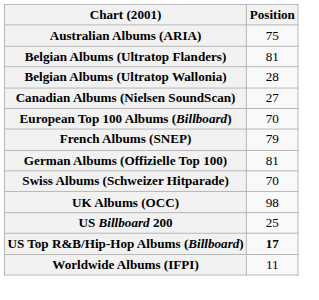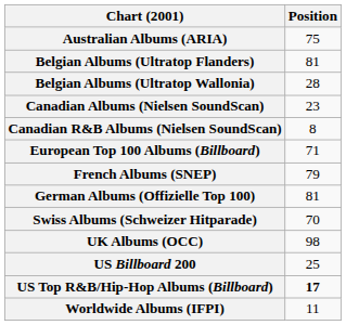 <table class="wikitable sortable plainrowheaders" style="text-align:center">
 <tr>
 <th scope="col">Chart (2001)</th>
 <th scope="col">Position</th>
 </tr>
 <tr>
 <th scope="row">Australian Albums (ARIA)</th>
 <td style="text-align:center;">75</td>
 </tr>
 <tr>
 <th scope="row">Belgian Albums (Ultratop Flanders)</th>
 <td style="text-align:center;">81</td>
 </tr>
 <tr>
 <th scope="row">Belgian Albums (Ultratop Wallonia)</th>
 <td style="text-align:center;">28</td>
 </tr>
 <tr>
 <th scope="row">Canadian Albums (Nielsen SoundScan) </th>
-<td>27</td>
+<td>23</td>
+</tr>
+<tr>
+<th scope="row">Canadian R&B Albums (Nielsen SoundScan)</th>
+<td>8</td>
 </tr>
 <tr>
 <th scope="row">European Top 100 Albums (<em>Billboard</em>)</th>
-<td align="center">70</td>
+<td align="center">71</td>
 </tr>
 <tr>
 <th scope="row">French Albums (SNEP)</th>
 <td style="text-align:center;">79</td>
 </tr>
 <tr>
 <th scope="row">German Albums (Offizielle Top 100)</th>
 <td align="center">81</td>
 </tr>
 <tr>
 <th scope="row">Swiss Albums (Schweizer Hitparade)</th>
 <td style="text-align:center;">70</td>
 </tr>
 <tr>
 <th scope="row">UK Albums (OCC)</th>
 <td style="text-align:center;">98</td>
 </tr>
 <tr>
 <th scope="row">US <em>Billboard</em> 200</th>
 <td style="text-align:center;">25</td>
 </tr>
 <tr>
 <th scope="row">US Top R&B/Hip-Hop Albums (<em>Billboard</em>)</th>
 <td style="text-align:center;"><strong>17</strong></td>
 </tr>
 <tr>
 <th scope="row">Worldwide Albums (IFPI)</th>
 <td style="text-align:center;">11</td>
 </tr>
 </table>
